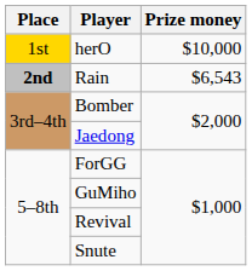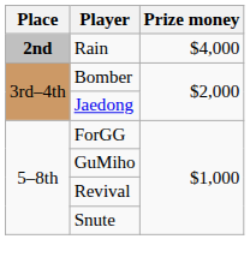 <table class="wikitable" style="text-align:left">
 <tr>
 <th>Place</th>
 <th>Player</th>
 <th>Prize money</th>
 </tr>
 <tr>
-<td style="text-align:center; background:gold;">1st</td>
-<td> herO</td>
-<td style="text-align:right">$10,000</td>
-</tr>
-<tr>
 <td style="text-align:center; background:silver;"><strong>2nd</strong></td>
 <td> Rain</td>
-<td style="text-align:right">$6,543</td>
+<td style="text-align:right">$4,000</td>
 </tr>
 <tr>
 <td style="text-align:center; background:#c96;" rowspan="2">3rd–4th</td>
 <td> Bomber</td>
 <td style="text-align:right" rowspan="2">$2,000</td>
 </tr>
 <tr>
 <td> <a href='#'>Jaedong</a></td>
 </tr>
 <tr>
 <td style="text-align:center" rowspan="4">5–8th</td>
 <td> ForGG</td>
 <td style="text-align:right" rowspan="4">$1,000</td>
 </tr>
 <tr>
 <td> GuMiho</td>
 </tr>
 <tr>
 <td> Revival</td>
 </tr>
 <tr>
 <td> Snute</td>
 </tr>
 </table>
